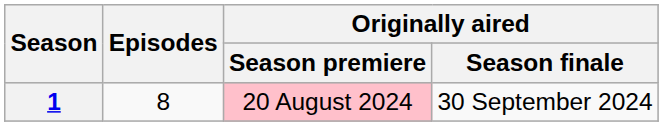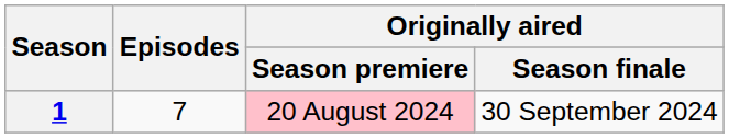 <table class="wikitable sortable" style="text-align:center;">
 <tr>
 <th rowspan=2>Season</th>
 <th rowspan=2>Episodes</th>
 <th colspan=2>Originally aired</th>
 </tr>
 <tr>
 <th>Season premiere</th>
 <th>Season finale</th>
 </tr>
 <tr>
 <th><a href='#'>1</a></th>
-<td>8</td>
+<td>7</td>
 <td style="background: pink;">20 August 2024</td>
 <td>30 September 2024</td>
 </tr>
 </table>
